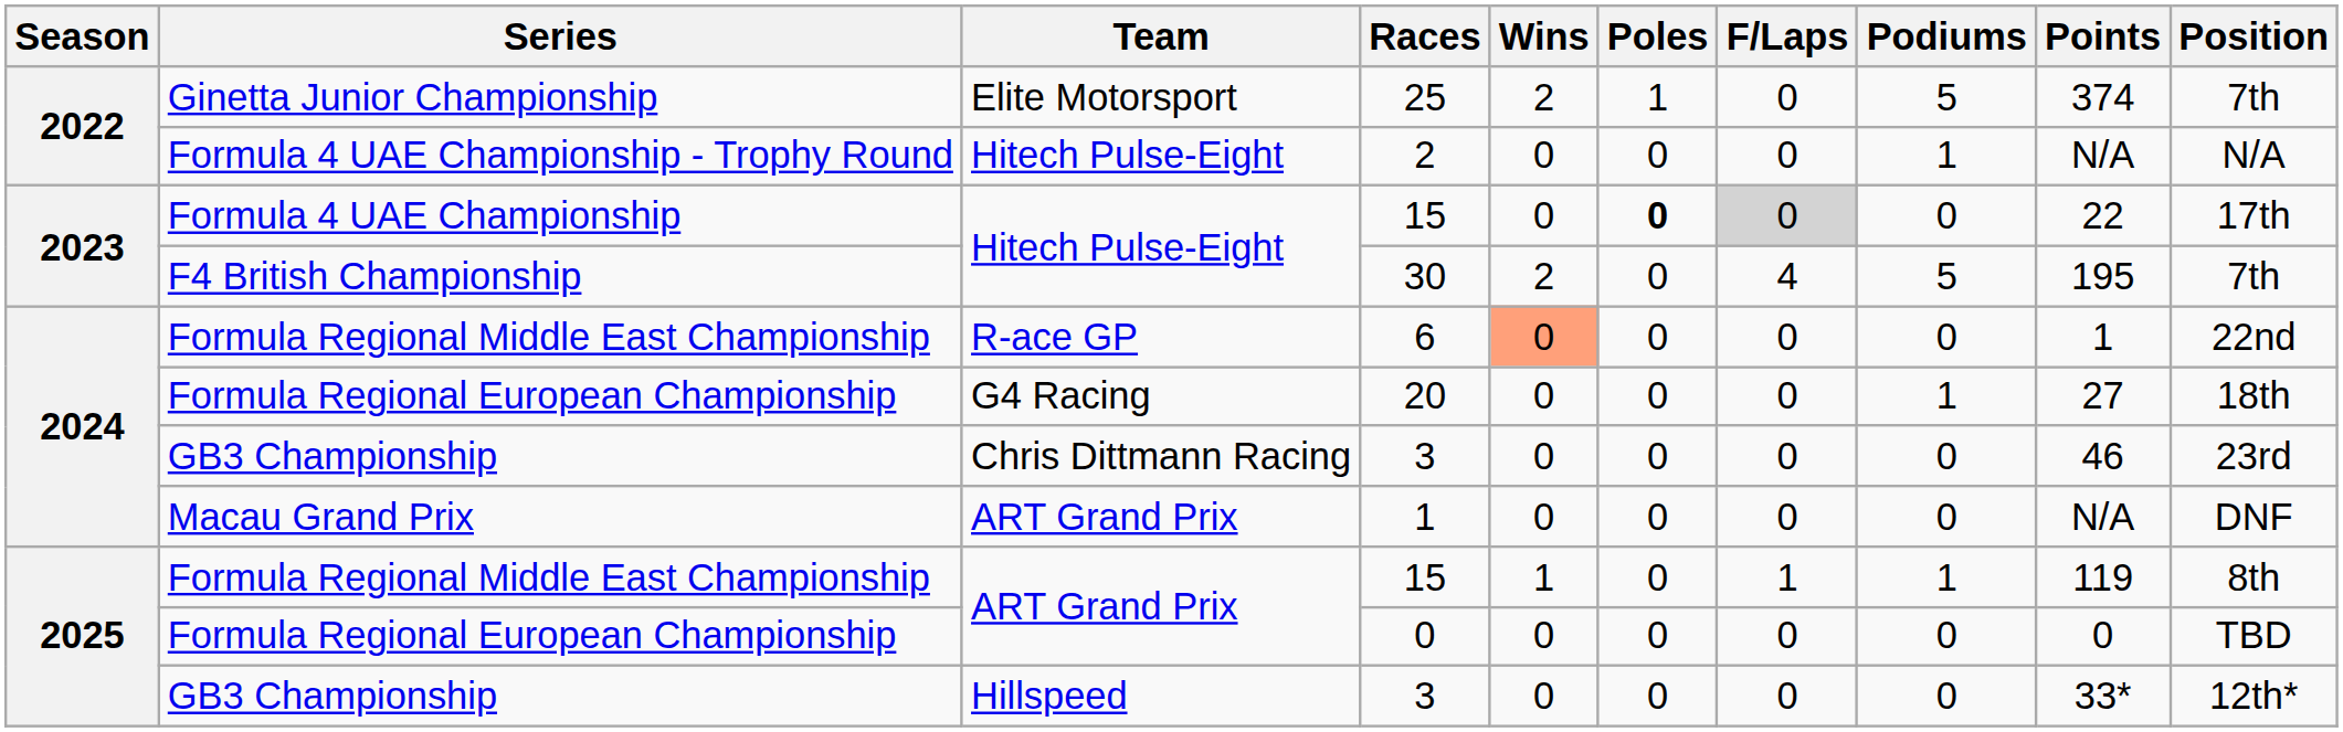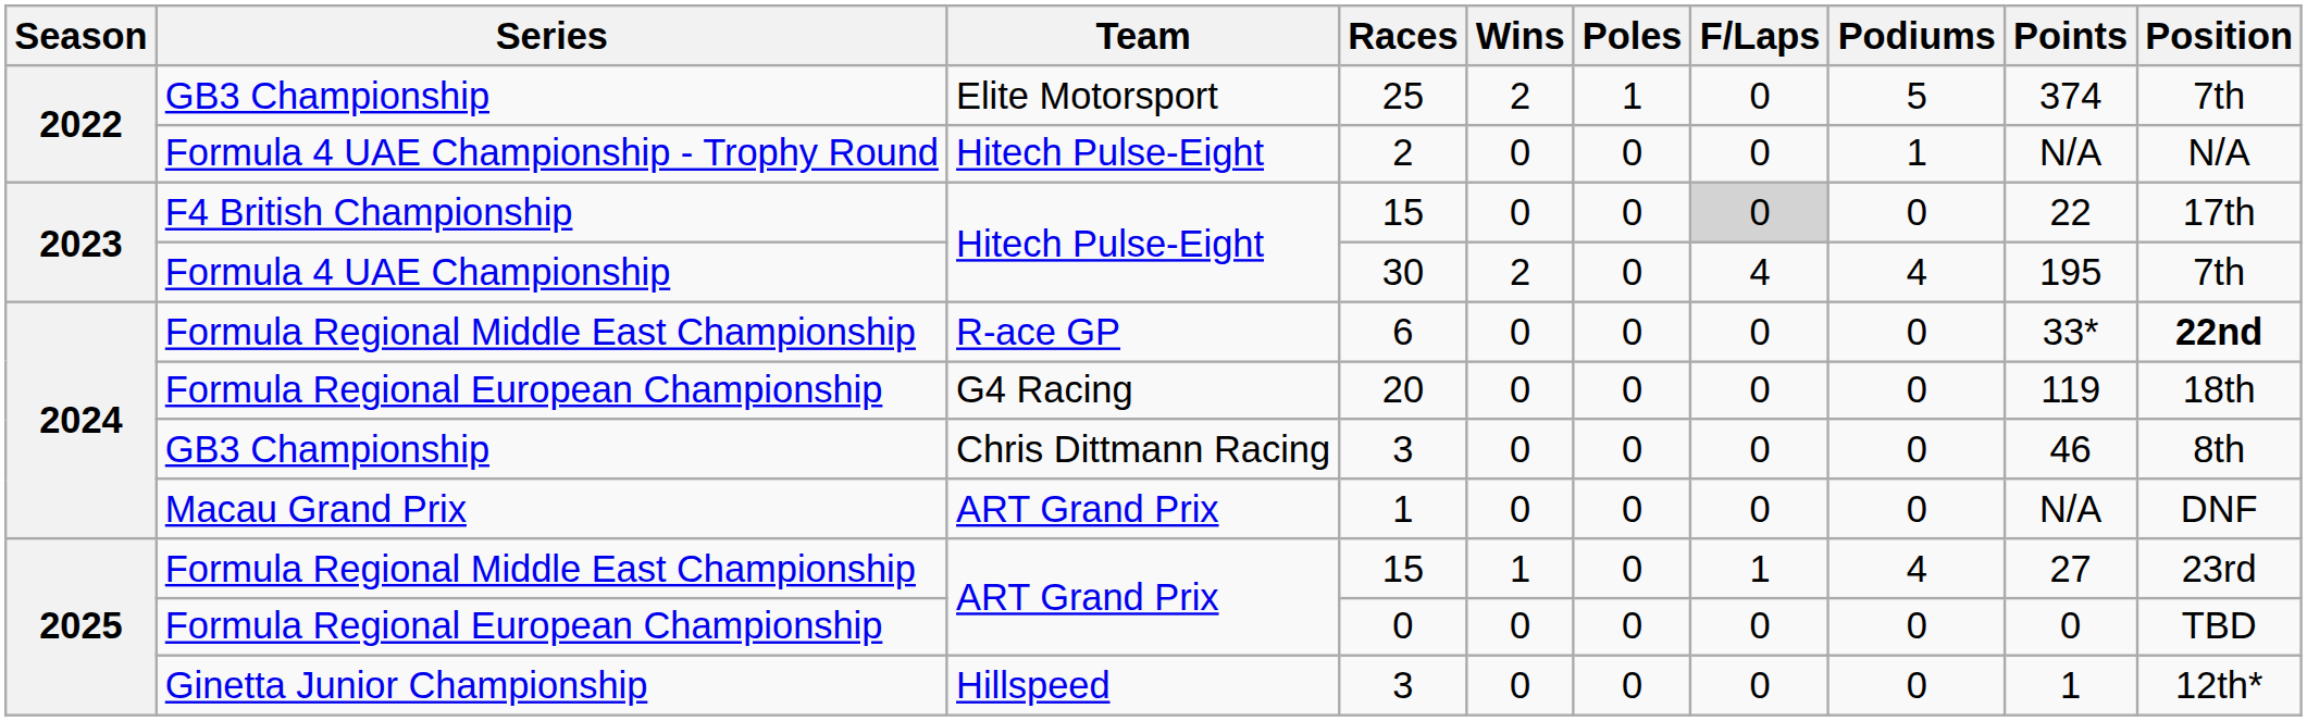 <table class="wikitable" style="font-size: 90%; text-align:center">
 <tr>
 <th>Season</th>
 <th>Series</th>
 <th>Team</th>
 <th>Races</th>
 <th>Wins</th>
 <th>Poles</th>
 <th>F/Laps</th>
 <th>Podiums</th>
 <th>Points</th>
 <th>Position</th>
 </tr>
 <tr>
 <th rowspan="2">2022</th>
-<td style="text-align:left"><a href='#'>Ginetta Junior Championship</a></td>
+<td align=left><a href='#'>GB3 Championship</a></td>
 <td style="text-align:left">Elite Motorsport</td>
 <td>25</td>
 <td>2</td>
 <td>1</td>
 <td>0</td>
 <td>5</td>
 <td>374</td>
 <td>7th</td>
 </tr>
 <tr>
 <td style="text-align:left"><a href='#'>Formula 4 UAE Championship - Trophy Round</a></td>
 <td style="text-align:left"><a href='#'>Hitech Pulse-Eight</a></td>
 <td>2</td>
 <td>0</td>
 <td>0</td>
 <td>0</td>
 <td>1</td>
 <td>N/A</td>
 <td>N/A</td>
 </tr>
 <tr>
 <th rowspan="2">2023</th>
-<td style="text-align:left"><a href='#'>Formula 4 UAE Championship</a></td>
+<td style="text-align:left"><a href='#'>F4 British Championship</a></td>
 <td rowspan="2" style="text-align:left"><a href='#'>Hitech Pulse-Eight</a></td>
 <td>15</td>
 <td>0</td>
-<td><strong>0</strong></td>
+<td>0</td>
 <td style="background: lightgrey;">0</td>
 <td>0</td>
 <td>22</td>
 <td>17th</td>
 </tr>
 <tr>
-<td style="text-align:left"><a href='#'>F4 British Championship</a></td>
+<td style="text-align:left"><a href='#'>Formula 4 UAE Championship</a></td>
 <td>30</td>
 <td>2</td>
 <td>0</td>
 <td>4</td>
-<td>5</td>
+<td>4</td>
 <td>195</td>
 <td>7th</td>
 </tr>
 <tr>
 <th rowspan="4">2024</th>
 <td align="left"><a href='#'>Formula Regional Middle East Championship</a></td>
 <td align="left"><a href='#'>R-ace GP</a></td>
 <td>6</td>
-<td style="background: lightsalmon;">0</td>
 <td>0</td>
 <td>0</td>
 <td>0</td>
-<td>1</td>
-<td>22nd</td>
+<td>0</td>
+<td>33*</td>
+<td><strong>22nd</strong></td>
 </tr>
 <tr>
 <td align="left"><a href='#'>Formula Regional European Championship</a></td>
 <td align="left">G4 Racing</td>
 <td>20</td>
 <td>0</td>
 <td>0</td>
 <td>0</td>
-<td>1</td>
-<td>27</td>
+<td>0</td>
+<td>119</td>
 <td>18th</td>
 </tr>
 <tr>
 <td align=left><a href='#'>GB3 Championship</a></td>
 <td align=left>Chris Dittmann Racing</td>
 <td>3</td>
 <td>0</td>
 <td>0</td>
 <td>0</td>
 <td>0</td>
 <td>46</td>
-<td>23rd</td>
+<td>8th</td>
 </tr>
 <tr>
 <td align=left><a href='#'>Macau Grand Prix</a></td>
 <td align=left><a href='#'>ART Grand Prix</a></td>
 <td>1</td>
 <td>0</td>
 <td>0</td>
 <td>0</td>
 <td>0</td>
 <td>N/A</td>
 <td>DNF</td>
 </tr>
 <tr>
 <th rowspan="3">2025</th>
 <td align="left"><a href='#'>Formula Regional Middle East Championship</a></td>
 <td rowspan="2" align="left"><a href='#'>ART Grand Prix</a></td>
 <td>15</td>
 <td>1</td>
 <td>0</td>
 <td>1</td>
-<td>1</td>
-<td>119</td>
-<td>8th</td>
+<td>4</td>
+<td>27</td>
+<td>23rd</td>
 </tr>
 <tr>
 <td align="left"><a href='#'>Formula Regional European Championship</a></td>
 <td>0</td>
 <td>0</td>
 <td>0</td>
 <td>0</td>
 <td>0</td>
 <td>0</td>
 <td>TBD</td>
 </tr>
 <tr>
-<td align=left><a href='#'>GB3 Championship</a></td>
+<td style="text-align:left"><a href='#'>Ginetta Junior Championship</a></td>
 <td align=left><a href='#'>Hillspeed</a></td>
 <td>3</td>
 <td>0</td>
 <td>0</td>
 <td>0</td>
 <td>0</td>
-<td>33*</td>
+<td>1</td>
 <td>12th*</td>
 </tr>
 </table>
